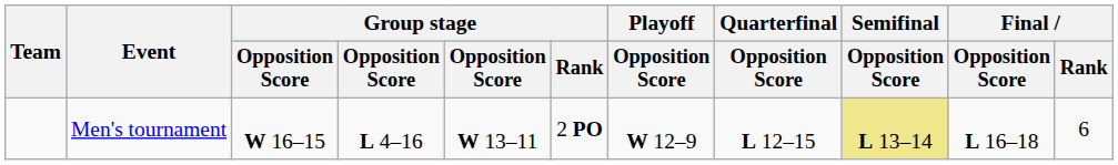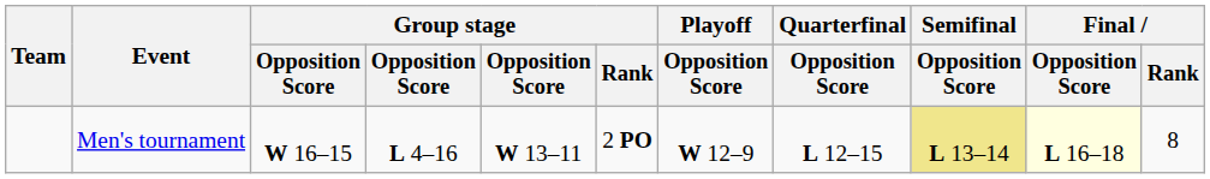 <table class="wikitable" style="text-align:center; font-size:90%;">
 <tr>
 <th rowspan=2>Team</th>
 <th rowspan=2>Event</th>
 <th colspan=4>Group stage</th>
 <th>Playoff</th>
 <th>Quarterfinal</th>
 <th>Semifinal</th>
 <th colspan=2>Final / </th>
 </tr>
 <tr style=font-size:95%>
 <th>Opposition<br>Score</th>
 <th>Opposition<br>Score</th>
 <th>Opposition<br>Score</th>
 <th>Rank</th>
 <th>Opposition<br>Score</th>
 <th>Opposition<br>Score</th>
 <th>Opposition<br>Score</th>
 <th>Opposition<br>Score</th>
 <th>Rank</th>
 </tr>
 <tr>
 <td align=left></td>
 <td align=left><a href='#'>Men's tournament</a></td>
 <td><br><strong>W</strong> 16–15</td>
 <td><br><strong>L</strong> 4–16</td>
 <td><br><strong>W</strong> 13–11</td>
 <td>2 <strong>PO</strong></td>
 <td><br><strong>W</strong> 12–9</td>
 <td><br><strong>L</strong> 12–15</td>
 <td style="background: khaki;"><br><strong>L</strong> 13–14</td>
-<td><br><strong>L</strong> 16–18</td>
-<td>6</td>
+<td style="background: lightyellow;"><br><strong>L</strong> 16–18</td>
+<td>8</td>
 </tr>
 </table>
